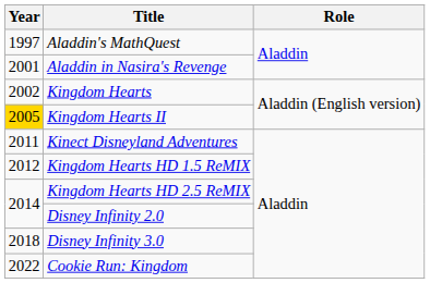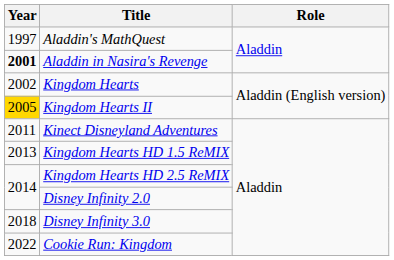 <table class="wikitable">
 <tr>
 <th>Year</th>
 <th>Title</th>
 <th>Role</th>
 </tr>
 <tr>
 <td>1997</td>
 <td><em>Aladdin's MathQuest</em></td>
 <td rowspan="2"><a href='#'>Aladdin</a></td>
 </tr>
 <tr>
-<td>2001</td>
+<td><strong>2001</strong></td>
 <td><em><a href='#'>Aladdin in Nasira's Revenge</a></em></td>
 </tr>
 <tr>
 <td>2002</td>
 <td><em><a href='#'>Kingdom Hearts</a></em></td>
 <td rowspan="2">Aladdin (English version)</td>
 </tr>
 <tr>
 <td style="background: gold;">2005</td>
 <td><em><a href='#'>Kingdom Hearts II</a></em></td>
 </tr>
 <tr>
 <td>2011</td>
 <td><em><a href='#'>Kinect Disneyland Adventures</a></em></td>
 <td rowspan="6">Aladdin</td>
 </tr>
 <tr>
-<td>2012</td>
+<td>2013</td>
 <td><em><a href='#'>Kingdom Hearts HD 1.5 ReMIX</a></em></td>
 </tr>
 <tr>
 <td rowspan="2">2014</td>
 <td><em><a href='#'>Kingdom Hearts HD 2.5 ReMIX</a></em></td>
 </tr>
 <tr>
 <td><em><a href='#'>Disney Infinity 2.0</a></em></td>
 </tr>
 <tr>
 <td>2018</td>
 <td><em><a href='#'>Disney Infinity 3.0</a></em></td>
 </tr>
 <tr>
 <td>2022</td>
 <td><em><a href='#'>Cookie Run: Kingdom</a></em></td>
 </tr>
 </table>
